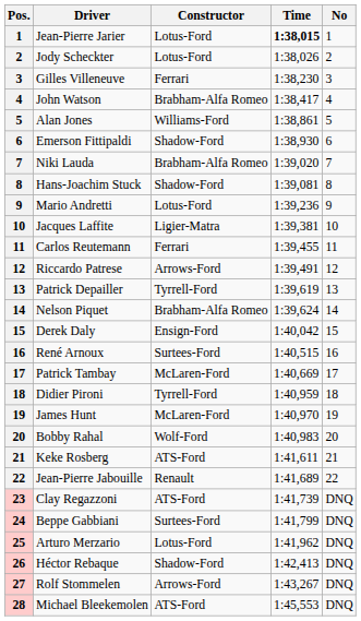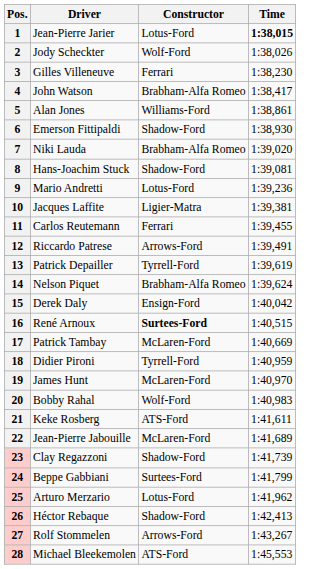 <table class="wikitable sortable" style="font-size:95%;">
 <tr>
 <th>Pos.</th>
 <th>Driver</th>
 <th>Constructor</th>
 <th>Time</th>
-<th>No</th>
 </tr>
 <tr>
 <th>1</th>
 <td>Jean-Pierre Jarier</td>
 <td>Lotus-Ford</td>
 <td><strong>1:38,015</strong></td>
-<td>1</td>
 </tr>
 <tr>
 <th>2</th>
 <td>Jody Scheckter</td>
-<td>Lotus-Ford</td>
+<td>Wolf-Ford</td>
 <td>1:38,026</td>
-<td>2</td>
 </tr>
 <tr>
 <th>3</th>
 <td>Gilles Villeneuve</td>
 <td>Ferrari</td>
 <td>1:38,230</td>
-<td>3</td>
 </tr>
 <tr>
 <th>4</th>
 <td>John Watson</td>
 <td>Brabham-Alfa Romeo</td>
 <td>1:38,417</td>
-<td>4</td>
 </tr>
 <tr>
 <th>5</th>
 <td>Alan Jones</td>
 <td>Williams-Ford</td>
 <td>1:38,861</td>
-<td>5</td>
 </tr>
 <tr>
 <th>6</th>
 <td>Emerson Fittipaldi</td>
 <td>Shadow-Ford</td>
 <td>1:38,930</td>
-<td>6</td>
 </tr>
 <tr>
 <th>7</th>
 <td>Niki Lauda</td>
 <td>Brabham-Alfa Romeo</td>
 <td>1:39,020</td>
-<td>7</td>
 </tr>
 <tr>
 <th>8</th>
 <td>Hans-Joachim Stuck</td>
 <td>Shadow-Ford</td>
 <td>1:39,081</td>
-<td>8</td>
 </tr>
 <tr>
 <th>9</th>
 <td>Mario Andretti</td>
 <td>Lotus-Ford</td>
 <td>1:39,236</td>
-<td>9</td>
 </tr>
 <tr>
 <th>10</th>
 <td>Jacques Laffite</td>
 <td>Ligier-Matra</td>
 <td>1:39,381</td>
-<td>10</td>
 </tr>
 <tr>
 <th>11</th>
 <td>Carlos Reutemann</td>
 <td>Ferrari</td>
 <td>1:39,455</td>
-<td>11</td>
 </tr>
 <tr>
 <th>12</th>
 <td>Riccardo Patrese</td>
 <td>Arrows-Ford</td>
 <td>1:39,491</td>
-<td>12</td>
 </tr>
 <tr>
 <th>13</th>
 <td>Patrick Depailler</td>
 <td>Tyrrell-Ford</td>
 <td>1:39,619</td>
-<td>13</td>
 </tr>
 <tr>
 <th>14</th>
 <td>Nelson Piquet</td>
 <td>Brabham-Alfa Romeo</td>
 <td>1:39,624</td>
-<td>14</td>
 </tr>
 <tr>
 <th>15</th>
 <td>Derek Daly</td>
 <td>Ensign-Ford</td>
 <td>1:40,042</td>
-<td>15</td>
 </tr>
 <tr>
 <th>16</th>
 <td>René Arnoux</td>
-<td>Surtees-Ford</td>
+<td><strong>Surtees-Ford</strong></td>
 <td>1:40,515</td>
-<td>16</td>
 </tr>
 <tr>
 <th>17</th>
 <td>Patrick Tambay</td>
 <td>McLaren-Ford</td>
 <td>1:40,669</td>
-<td>17</td>
 </tr>
 <tr>
 <th>18</th>
 <td>Didier Pironi</td>
 <td>Tyrrell-Ford</td>
 <td>1:40,959</td>
-<td>18</td>
 </tr>
 <tr>
 <th>19</th>
 <td>James Hunt</td>
 <td>McLaren-Ford</td>
 <td>1:40,970</td>
-<td>19</td>
 </tr>
 <tr>
 <th>20</th>
 <td>Bobby Rahal</td>
 <td>Wolf-Ford</td>
 <td>1:40,983</td>
-<td>20</td>
 </tr>
 <tr>
 <th>21</th>
 <td>Keke Rosberg</td>
 <td>ATS-Ford</td>
 <td>1:41,611</td>
-<td>21</td>
 </tr>
 <tr>
 <th>22</th>
 <td>Jean-Pierre Jabouille</td>
-<td>Renault</td>
+<td>McLaren-Ford</td>
 <td>1:41,689</td>
-<td>22</td>
 </tr>
 <tr>
 <th style="background:#ffcccc;">23</th>
 <td>Clay Regazzoni</td>
-<td>ATS-Ford</td>
+<td>Shadow-Ford</td>
 <td>1:41,739</td>
-<td>DNQ</td>
 </tr>
 <tr>
 <th style="background:#ffcccc;">24</th>
 <td>Beppe Gabbiani</td>
 <td>Surtees-Ford</td>
 <td>1:41,799</td>
-<td>DNQ</td>
 </tr>
 <tr>
 <th style="background:#ffcccc;">25</th>
 <td>Arturo Merzario</td>
 <td>Lotus-Ford</td>
 <td>1:41,962</td>
-<td>DNQ</td>
 </tr>
 <tr>
 <th style="background:#ffcccc;">26</th>
 <td>Héctor Rebaque</td>
 <td>Shadow-Ford</td>
 <td>1:42,413</td>
-<td>DNQ</td>
 </tr>
 <tr>
 <th style="background:#ffcccc;">27</th>
 <td>Rolf Stommelen</td>
 <td>Arrows-Ford</td>
 <td>1:43,267</td>
-<td>DNQ</td>
 </tr>
 <tr>
 <th style="background:#ffcccc;">28</th>
 <td>Michael Bleekemolen</td>
 <td>ATS-Ford</td>
 <td>1:45,553</td>
-<td>DNQ</td>
 </tr>
 </table>
